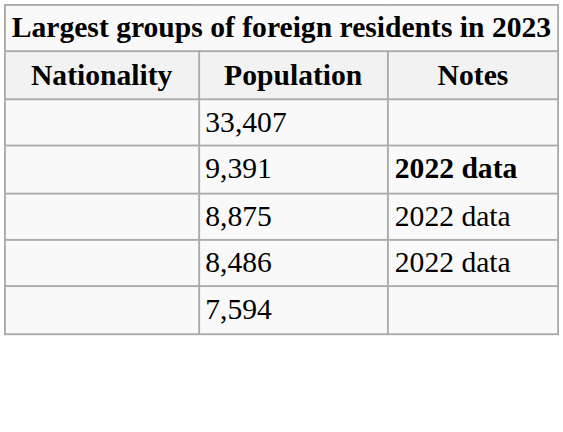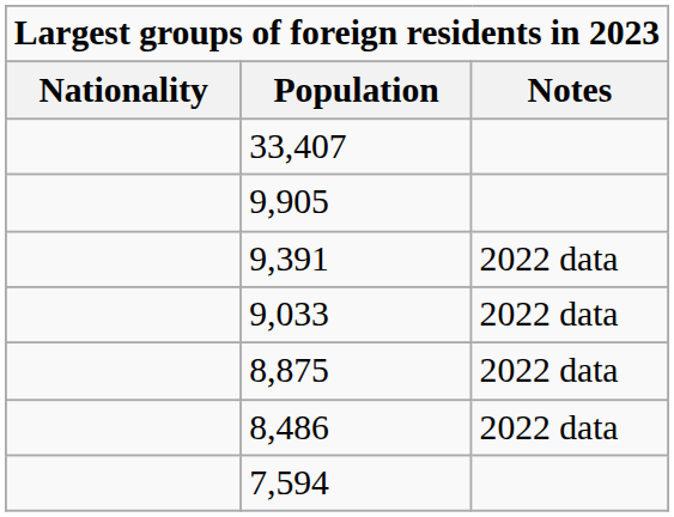 <table class="wikitable">
 <tr>
 <td colspan="3"><strong>Largest groups of foreign residents in 2023</strong></td>
 </tr>
 <tr>
 <th>Nationality</th>
 <th>Population</th>
 <th>Notes</th>
 </tr>
 <tr>
 <td></td>
 <td>33,407</td>
 <td></td>
 </tr>
 <tr>
 <td></td>
+<td>9,905</td>
+<td></td>
+</tr>
+<tr>
+<td></td>
 <td>9,391</td>
-<td><strong>2022 data</strong></td>
+<td>2022 data</td>
+</tr>
+<tr>
+<td></td>
+<td>9,033</td>
+<td>2022 data</td>
 </tr>
 <tr>
 <td></td>
 <td>8,875</td>
 <td>2022 data</td>
 </tr>
 <tr>
 <td></td>
 <td>8,486</td>
 <td>2022 data</td>
 </tr>
 <tr>
 <td></td>
 <td>7,594</td>
 <td></td>
 </tr>
 </table>
